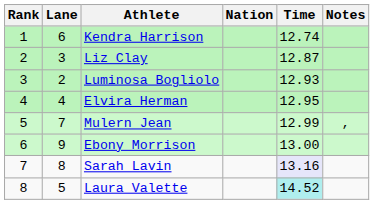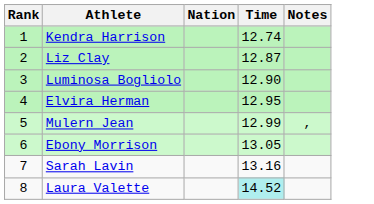 <table class="wikitable sortable" style="text-align:center;">
 <tr>
 <th>Rank</th>
-<th>Lane</th>
 <th>Athlete</th>
 <th>Nation</th>
 <th>Time</th>
 <th>Notes</th>
 </tr>
 <tr bgcolor="#bbf3bb">
 <td>1</td>
-<td>6</td>
 <td align="left"><a href='#'>Kendra Harrison</a></td>
 <td align="left"></td>
 <td>12.74</td>
 <td></td>
 </tr>
 <tr bgcolor="#bbf3bb">
 <td>2</td>
-<td>3</td>
 <td align="left"><a href='#'>Liz Clay</a></td>
 <td align="left"></td>
 <td>12.87</td>
 <td></td>
 </tr>
 <tr bgcolor=#bbf3bb>
 <td>3</td>
-<td>2</td>
 <td align="left"><a href='#'>Luminosa Bogliolo</a></td>
 <td align="left"></td>
-<td>12.93</td>
+<td>12.90</td>
 <td></td>
 </tr>
 <tr bgcolor=#bbf3bb>
-<td>4</td>
 <td>4</td>
 <td align="left"><a href='#'>Elvira Herman</a></td>
 <td align="left"></td>
 <td>12.95</td>
 <td></td>
 </tr>
 <tr bgcolor=ccf9cc>
 <td>5</td>
-<td>7</td>
 <td align="left"><a href='#'>Mulern Jean</a></td>
 <td align="left"></td>
 <td>12.99</td>
 <td>, </td>
 </tr>
 <tr bgcolor=ccf9cc>
 <td>6</td>
-<td>9</td>
 <td align="left"><a href='#'>Ebony Morrison</a></td>
 <td align="left"></td>
-<td>13.00</td>
+<td>13.05</td>
 <td></td>
 </tr>
 <tr>
 <td>7</td>
-<td>8</td>
 <td align="left"><a href='#'>Sarah Lavin</a></td>
 <td align="left"></td>
-<td style="background: lavender;">13.16</td>
+<td>13.16</td>
 <td></td>
 </tr>
 <tr>
 <td>8</td>
-<td>5</td>
 <td align="left"><a href='#'>Laura Valette</a></td>
 <td align="left"></td>
 <td style="background: paleturquoise;">14.52</td>
 <td></td>
 </tr>
 </table>
